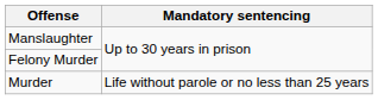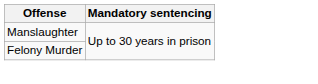 <table class="wikitable">
 <tr>
 <th>Offense</th>
 <th>Mandatory sentencing</th>
 </tr>
 <tr>
 <td>Manslaughter</td>
 <td rowspan="2">Up to 30 years in prison</td>
 </tr>
 <tr>
 <td>Felony Murder</td>
 </tr>
-<tr>
-<td>Murder</td>
-<td>Life without parole or no less than 25 years</td>
-</tr>
 </table>
